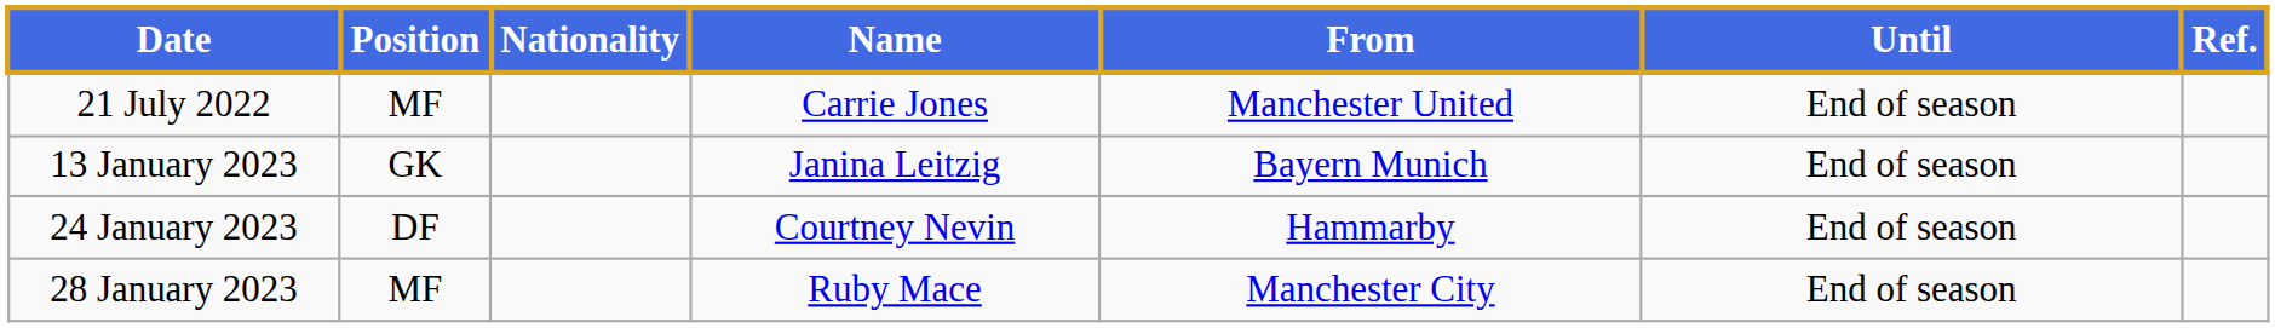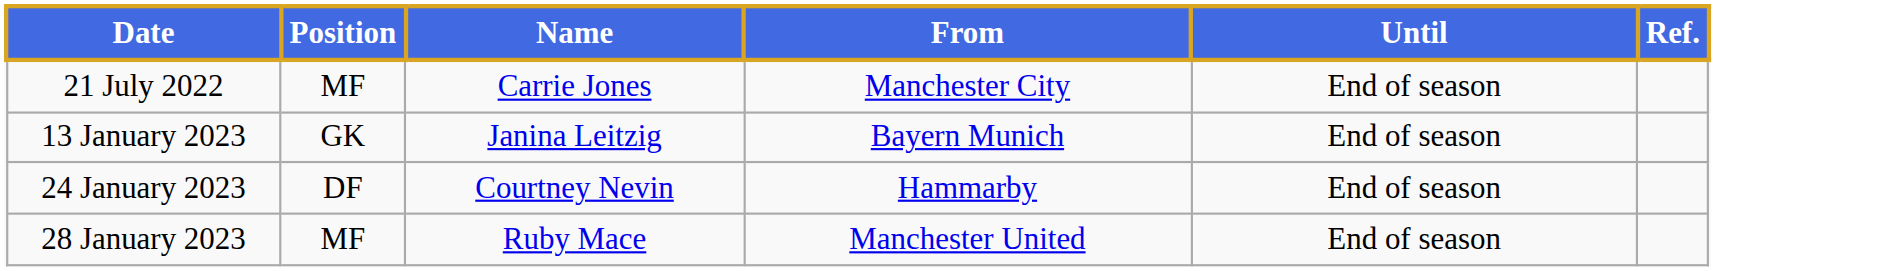 <table class="wikitable" style="text-align:center; font-size:90%; ">
 <tr>
 <th style="background:royalblue;;color:white;border:2px solid #DAA520; width:120px;">Date</th>
 <th style="background:royalblue;color:white;border:2px solid #DAA520; width:50px;">Position</th>
-<th style="background:royalblue;color:white;border:2px solid #DAA520; width:50px;">Nationality</th>
 <th style="background:royalblue;color:white;border:2px solid #DAA520; width:150px;">Name</th>
 <th style="background:royalblue;color:white;border:2px solid #DAA520; width:200px;">From</th>
 <th style="background:royalblue;color:white;border:2px solid #DAA520; width:200px;">Until</th>
 <th style="background:royalblue;color:white;border:2px solid #DAA520; width:25px;">Ref.</th>
 </tr>
 <tr>
 <td>21 July 2022</td>
 <td>MF</td>
-<td></td>
 <td><a href='#'>Carrie Jones</a></td>
-<td> <a href='#'>Manchester United</a></td>
+<td> <a href='#'>Manchester City</a></td>
 <td>End of season</td>
 <td></td>
 </tr>
 <tr>
 <td>13 January 2023</td>
 <td>GK</td>
-<td></td>
 <td><a href='#'>Janina Leitzig</a></td>
 <td> <a href='#'>Bayern Munich</a></td>
 <td>End of season</td>
 <td></td>
 </tr>
 <tr>
 <td>24 January 2023</td>
 <td>DF</td>
-<td></td>
 <td><a href='#'>Courtney Nevin</a></td>
 <td> <a href='#'>Hammarby</a></td>
 <td>End of season</td>
 <td></td>
 </tr>
 <tr>
 <td>28 January 2023</td>
 <td>MF</td>
-<td></td>
 <td><a href='#'>Ruby Mace</a></td>
-<td> <a href='#'>Manchester City</a></td>
+<td> <a href='#'>Manchester United</a></td>
 <td>End of season</td>
 <td></td>
 </tr>
 </table>
